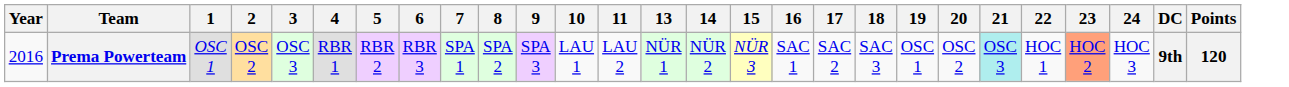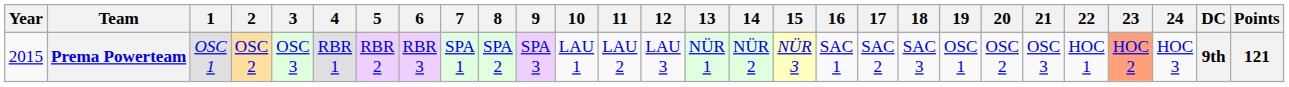 <table class="wikitable" style="text-align:center; font-size:85%">
 <tr>
 <th>Year</th>
 <th>Team</th>
 <th>1</th>
 <th>2</th>
 <th>3</th>
 <th>4</th>
 <th>5</th>
 <th>6</th>
 <th>7</th>
 <th>8</th>
 <th>9</th>
 <th>10</th>
 <th>11</th>
+<th>12</th>
 <th>13</th>
 <th>14</th>
 <th>15</th>
 <th>16</th>
 <th>17</th>
 <th>18</th>
 <th>19</th>
 <th>20</th>
 <th>21</th>
 <th>22</th>
 <th>23</th>
 <th>24</th>
 <th>DC</th>
 <th>Points</th>
 </tr>
 <tr>
-<td><a href='#'>2016</a></td>
+<td><a href='#'>2015</a></td>
 <th nowrap><a href='#'>Prema Powerteam</a></th>
 <td style="background:#DFDFDF"><em><a href='#'>OSC<br>1</a></em><br></td>
 <td style="background:#FFDF9F"><a href='#'>OSC<br>2</a><br></td>
 <td style="background:#DFFFDF"><a href='#'>OSC<br>3</a><br></td>
 <td style="background:#DFDFDF"><a href='#'>RBR<br>1</a><br></td>
 <td style="background:#EFCFFF"><a href='#'>RBR<br>2</a><br></td>
 <td style="background:#EFCFFF"><a href='#'>RBR<br>3</a><br></td>
 <td style="background:#DFFFDF"><a href='#'>SPA<br>1</a><br></td>
 <td style="background:#DFFFDF"><a href='#'>SPA<br>2</a><br></td>
 <td style="background:#EFCFFF"><a href='#'>SPA<br>3</a><br></td>
 <td><a href='#'>LAU<br>1</a></td>
 <td><a href='#'>LAU<br>2</a></td>
+<td><a href='#'>LAU<br>3</a></td>
 <td style="background:#DFFFDF"><a href='#'>NÜR<br>1</a><br></td>
 <td style="background:#DFFFDF"><a href='#'>NÜR<br>2</a><br></td>
 <td style="background:#FFFFBF"><em><a href='#'>NÜR<br>3</a></em><br></td>
 <td><a href='#'>SAC<br>1</a></td>
 <td><a href='#'>SAC<br>2</a></td>
 <td><a href='#'>SAC<br>3</a></td>
 <td><a href='#'>OSC<br>1</a></td>
 <td><a href='#'>OSC<br>2</a></td>
-<td style="background: paleturquoise;"><a href='#'>OSC<br>3</a></td>
+<td><a href='#'>OSC<br>3</a></td>
 <td><a href='#'>HOC<br>1</a></td>
 <td style="background: lightsalmon;"><a href='#'>HOC<br>2</a></td>
 <td><a href='#'>HOC<br>3</a></td>
 <th>9th</th>
-<th>120</th>
+<th>121</th>
 </tr>
 </table>
